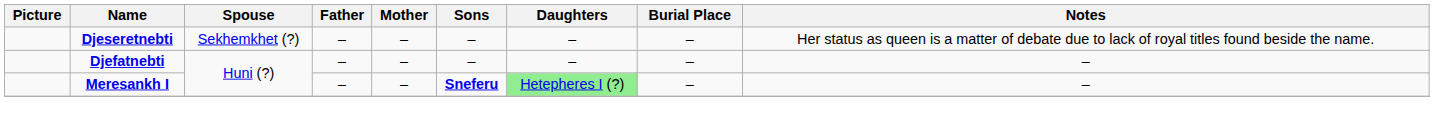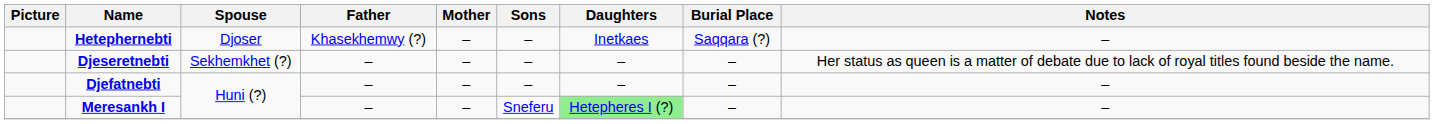 <table width=100% class="wikitable" style="text-align:center;">
 <tr>
 <th>Picture</th>
 <th>Name</th>
 <th>Spouse</th>
 <th>Father</th>
 <th>Mother</th>
 <th>Sons</th>
 <th>Daughters</th>
 <th>Burial Place</th>
 <th>Notes</th>
+</tr>
+<tr>
+<td></td>
+<td><strong><a href='#'>Hetephernebti</a></strong></td>
+<td><a href='#'>Djoser</a></td>
+<td><a href='#'>Khasekhemwy</a> (?)</td>
+<td>–</td>
+<td>–</td>
+<td><a href='#'>Inetkaes</a></td>
+<td><a href='#'>Saqqara</a> (?)</td>
+<td>–</td>
 </tr>
 <tr>
 <td></td>
 <td><strong><a href='#'>Djeseretnebti</a></strong></td>
 <td><a href='#'>Sekhemkhet</a> (?)</td>
 <td>–</td>
 <td>–</td>
 <td>–</td>
 <td>–</td>
 <td>–</td>
 <td>Her status as queen is a matter of debate due to lack of royal titles found beside the name.</td>
 </tr>
 <tr>
 <td></td>
 <td><strong><a href='#'>Djefatnebti</a></strong></td>
 <td rowspan="2"><a href='#'>Huni</a> (?)</td>
 <td>–</td>
 <td>–</td>
 <td>–</td>
 <td>–</td>
 <td>–</td>
 <td>–</td>
 </tr>
 <tr>
 <td></td>
 <td><strong><a href='#'>Meresankh I</a></strong></td>
 <td>–</td>
 <td>–</td>
-<td><strong><a href='#'>Sneferu</a></strong></td>
+<td><a href='#'>Sneferu</a></td>
 <td style="background: lightgreen;"><a href='#'>Hetepheres I</a> (?)</td>
 <td>–</td>
 <td>–</td>
 </tr>
 <tr>
 </tr>
 </table>
